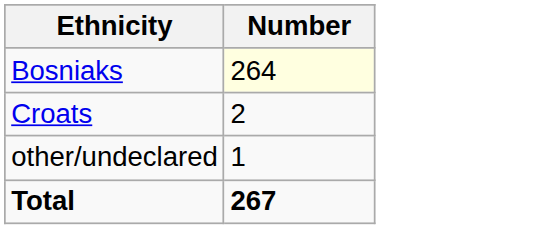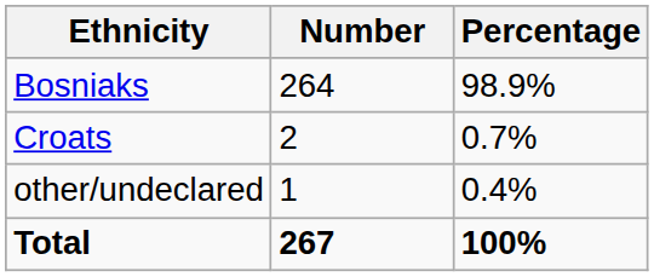 <table class="wikitable">
 <tr>
 <th width="100px">Ethnicity</th>
 <th width="80px">Number</th>
+<th width="80px">Percentage</th>
 </tr>
 <tr>
 <td><a href='#'>Bosniaks</a></td>
-<td style="background: lightyellow;">264</td>
+<td>264</td>
+<td>98.9%</td>
 </tr>
 <tr>
 <td><a href='#'>Croats</a></td>
 <td>2</td>
+<td>0.7%</td>
 </tr>
 <tr>
 <td>other/undeclared</td>
 <td>1</td>
+<td>0.4%</td>
 </tr>
 <tr>
 <td><strong>Total</strong></td>
 <td><strong>267</strong></td>
+<td><strong>100%</strong></td>
 </tr>
 </table>
